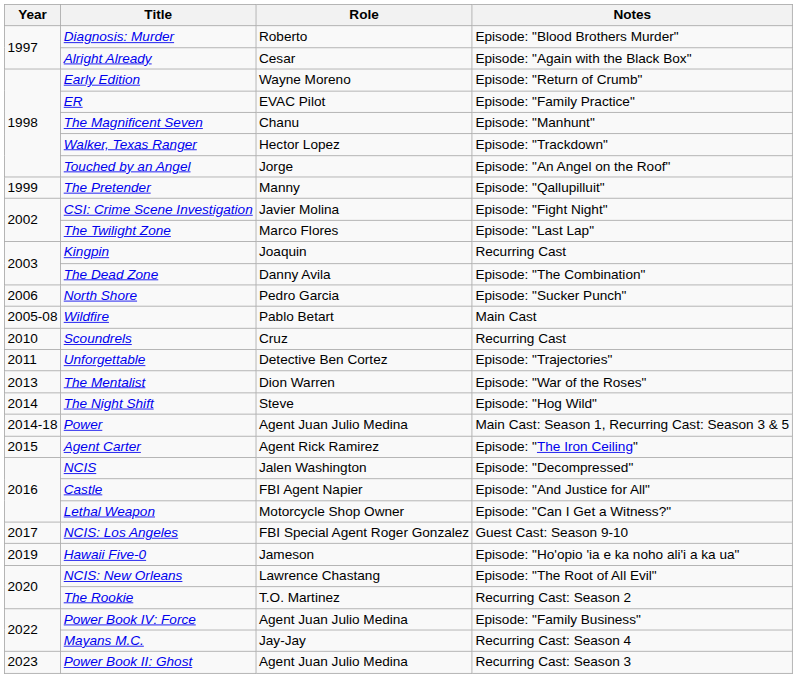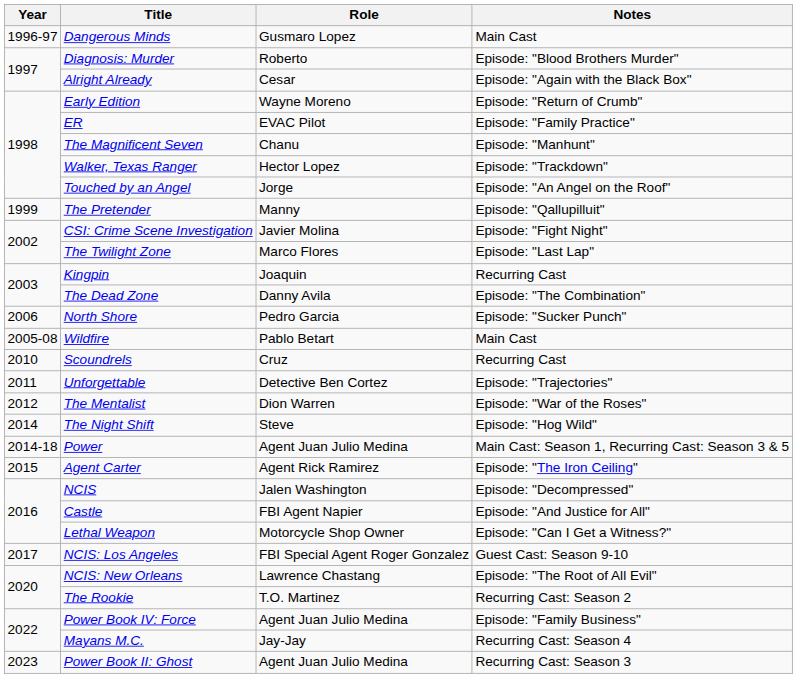 <table class="wikitable plainrowheaders sortable" style="margin-right: 0;">
 <tr>
 <th>Year</th>
 <th>Title</th>
 <th>Role</th>
 <th>Notes</th>
+</tr>
+<tr>
+<td>1996-97</td>
+<td><em><a href='#'>Dangerous Minds</a></em></td>
+<td>Gusmaro Lopez</td>
+<td>Main Cast</td>
 </tr>
 <tr>
 <td rowspan=2>1997</td>
 <td><em><a href='#'>Diagnosis: Murder</a></em></td>
 <td>Roberto</td>
 <td>Episode: "Blood Brothers Murder"</td>
 </tr>
 <tr>
 <td><em><a href='#'>Alright Already</a></em></td>
 <td>Cesar</td>
 <td>Episode: "Again with the Black Box"</td>
 </tr>
 <tr>
 <td rowspan=5>1998</td>
 <td><em><a href='#'>Early Edition</a></em></td>
 <td>Wayne Moreno</td>
 <td>Episode: "Return of Crumb"</td>
 </tr>
 <tr>
 <td><em><a href='#'>ER</a></em></td>
 <td>EVAC Pilot</td>
 <td>Episode: "Family Practice"</td>
 </tr>
 <tr>
 <td><em><a href='#'>The Magnificent Seven</a></em></td>
 <td>Chanu</td>
 <td>Episode: "Manhunt"</td>
 </tr>
 <tr>
 <td><em><a href='#'>Walker, Texas Ranger</a></em></td>
 <td>Hector Lopez</td>
 <td>Episode: "Trackdown"</td>
 </tr>
 <tr>
 <td><em><a href='#'>Touched by an Angel</a></em></td>
 <td>Jorge</td>
 <td>Episode: "An Angel on the Roof"</td>
 </tr>
 <tr>
 <td>1999</td>
 <td><em><a href='#'>The Pretender</a></em></td>
 <td>Manny</td>
 <td>Episode: "Qallupilluit"</td>
 </tr>
 <tr>
 <td rowspan=2>2002</td>
 <td><em><a href='#'>CSI: Crime Scene Investigation</a></em></td>
 <td>Javier Molina</td>
 <td>Episode: "Fight Night"</td>
 </tr>
 <tr>
 <td><em><a href='#'>The Twilight Zone</a></em></td>
 <td>Marco Flores</td>
 <td>Episode: "Last Lap"</td>
 </tr>
 <tr>
 <td rowspan=2>2003</td>
 <td><em><a href='#'>Kingpin</a></em></td>
 <td>Joaquin</td>
 <td>Recurring Cast</td>
 </tr>
 <tr>
 <td><em><a href='#'>The Dead Zone</a></em></td>
 <td>Danny Avila</td>
 <td>Episode: "The Combination"</td>
 </tr>
 <tr>
 <td>2006</td>
 <td><em><a href='#'>North Shore</a></em></td>
 <td>Pedro Garcia</td>
 <td>Episode: "Sucker Punch"</td>
 </tr>
 <tr>
 <td>2005-08</td>
 <td><em><a href='#'>Wildfire</a></em></td>
 <td>Pablo Betart</td>
 <td>Main Cast</td>
 </tr>
 <tr>
 <td>2010</td>
 <td><em><a href='#'>Scoundrels</a></em></td>
 <td>Cruz</td>
 <td>Recurring Cast</td>
 </tr>
 <tr>
 <td>2011</td>
 <td><em><a href='#'>Unforgettable</a></em></td>
 <td>Detective Ben Cortez</td>
 <td>Episode: "Trajectories"</td>
 </tr>
 <tr>
-<td>2013</td>
+<td>2012</td>
 <td><em><a href='#'>The Mentalist</a></em></td>
 <td>Dion Warren</td>
 <td>Episode: "War of the Roses"</td>
 </tr>
 <tr>
 <td>2014</td>
 <td><em><a href='#'>The Night Shift</a></em></td>
 <td>Steve</td>
 <td>Episode: "Hog Wild"</td>
 </tr>
 <tr>
 <td>2014-18</td>
 <td><em><a href='#'>Power</a></em></td>
 <td>Agent Juan Julio Medina</td>
 <td>Main Cast: Season 1, Recurring Cast: Season 3 & 5</td>
 </tr>
 <tr>
 <td>2015</td>
 <td><em><a href='#'>Agent Carter</a></em></td>
 <td>Agent Rick Ramirez</td>
 <td>Episode: "<a href='#'>The Iron Ceiling</a>"</td>
 </tr>
 <tr>
 <td rowspan=3>2016</td>
 <td><em><a href='#'>NCIS</a></em></td>
 <td>Jalen Washington</td>
 <td>Episode: "Decompressed"</td>
 </tr>
 <tr>
 <td><em><a href='#'>Castle</a></em></td>
 <td>FBI Agent Napier</td>
 <td>Episode: "And Justice for All"</td>
 </tr>
 <tr>
 <td><em><a href='#'>Lethal Weapon</a></em></td>
 <td>Motorcycle Shop Owner</td>
 <td>Episode: "Can I Get a Witness?"</td>
 </tr>
 <tr>
 <td>2017</td>
 <td><em><a href='#'>NCIS: Los Angeles</a></em></td>
 <td>FBI Special Agent Roger Gonzalez</td>
 <td>Guest Cast: Season 9-10</td>
 </tr>
 <tr>
-<td>2019</td>
-<td><em><a href='#'>Hawaii Five-0</a></em></td>
-<td>Jameson</td>
-<td>Episode: "Ho'opio 'ia e ka noho ali'i a ka ua"</td>
-</tr>
-<tr>
 <td rowspan=2>2020</td>
 <td><em><a href='#'>NCIS: New Orleans</a></em></td>
 <td>Lawrence Chastang</td>
 <td>Episode: "The Root of All Evil"</td>
 </tr>
 <tr>
 <td><em><a href='#'>The Rookie</a></em></td>
 <td>T.O. Martinez</td>
 <td>Recurring Cast: Season 2</td>
 </tr>
 <tr>
 <td rowspan=2>2022</td>
 <td><em><a href='#'>Power Book IV: Force</a></em></td>
 <td>Agent Juan Julio Medina</td>
 <td>Episode: "Family Business"</td>
 </tr>
 <tr>
 <td><em><a href='#'>Mayans M.C.</a></em></td>
 <td>Jay-Jay</td>
 <td>Recurring Cast: Season 4</td>
 </tr>
 <tr>
 <td>2023</td>
 <td><em><a href='#'>Power Book II: Ghost</a></em></td>
 <td>Agent Juan Julio Medina</td>
 <td>Recurring Cast: Season 3</td>
 </tr>
 </table>
